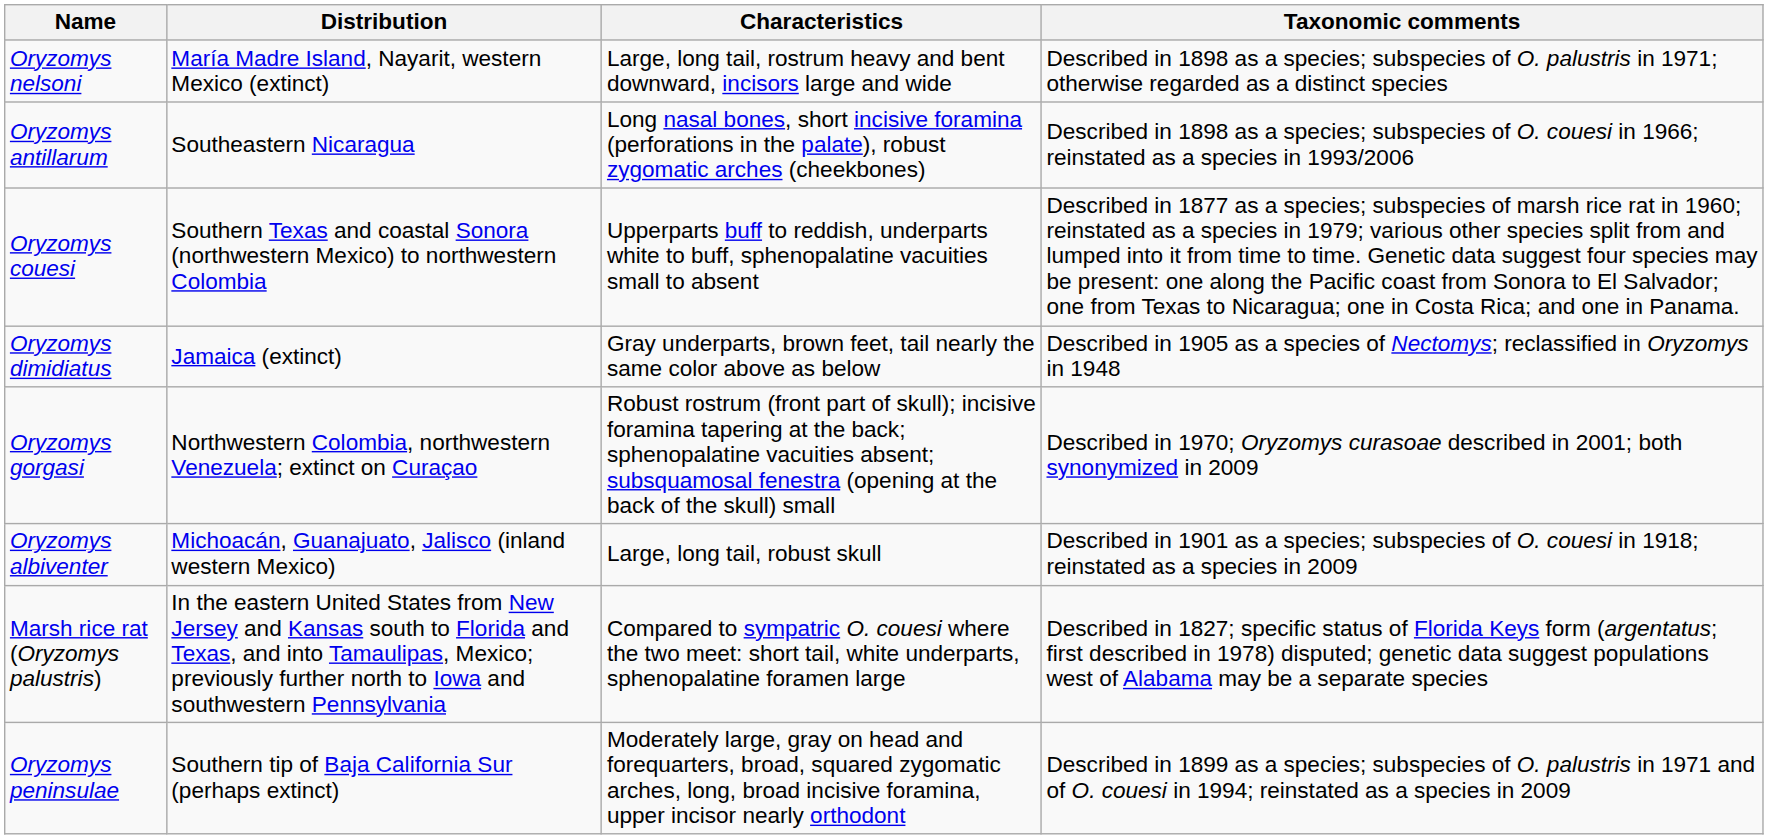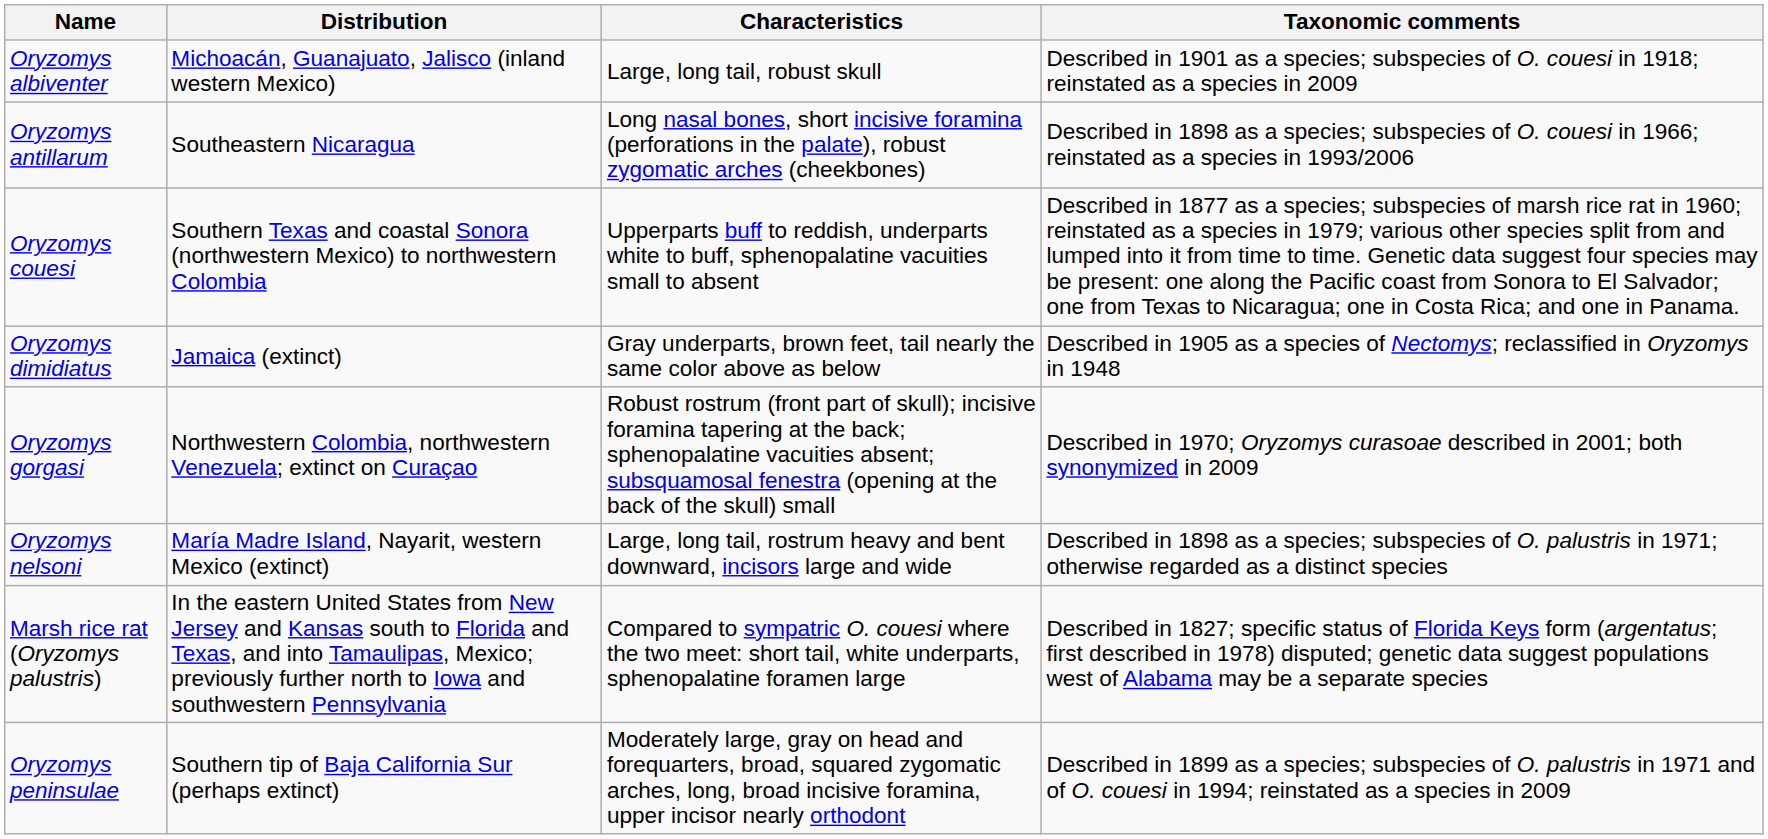 <table class="wikitable">
 <tr>
 <th>Name</th>
 <th>Distribution</th>
 <th>Characteristics</th>
 <th>Taxonomic comments</th>
 </tr>
 <tr>
-<td><em><a href='#'>Oryzomys nelsoni</a></em></td>
-<td><a href='#'>María Madre Island</a>, Nayarit, western Mexico (extinct)</td>
-<td>Large, long tail, rostrum heavy and bent downward, <a href='#'>incisors</a> large and wide</td>
-<td>Described in 1898 as a species; subspecies of <em>O. palustris</em> in 1971; otherwise regarded as a distinct species</td>
+<td><em><a href='#'>Oryzomys albiventer</a></em></td>
+<td><a href='#'>Michoacán</a>, <a href='#'>Guanajuato</a>, <a href='#'>Jalisco</a> (inland western Mexico)</td>
+<td>Large, long tail, robust skull</td>
+<td>Described in 1901 as a species; subspecies of <em>O. couesi</em> in 1918; reinstated as a species in 2009</td>
 </tr>
 <tr>
 <td><em><a href='#'>Oryzomys antillarum</a></em></td>
 <td>Southeastern <a href='#'>Nicaragua</a></td>
 <td>Long <a href='#'>nasal bones</a>, short <a href='#'>incisive foramina</a> (perforations in the <a href='#'>palate</a>), robust <a href='#'>zygomatic arches</a> (cheekbones)</td>
 <td>Described in 1898 as a species; subspecies of <em>O. couesi</em> in 1966; reinstated as a species in 1993/2006</td>
 </tr>
 <tr>
 <td><em><a href='#'>Oryzomys couesi</a></em></td>
 <td>Southern <a href='#'>Texas</a> and coastal <a href='#'>Sonora</a> (northwestern Mexico) to northwestern <a href='#'>Colombia</a></td>
 <td>Upperparts <a href='#'>buff</a> to reddish, underparts white to buff, sphenopalatine vacuities small to absent</td>
 <td>Described in 1877 as a species; subspecies of marsh rice rat in 1960; reinstated as a species in 1979; various other species split from and lumped into it from time to time. Genetic data suggest four species may be present: one along the Pacific coast from Sonora to El Salvador; one from Texas to Nicaragua; one in Costa Rica; and one in Panama.</td>
 </tr>
 <tr>
 <td><em><a href='#'>Oryzomys dimidiatus</a></em></td>
 <td><a href='#'>Jamaica</a> (extinct)</td>
 <td>Gray underparts, brown feet, tail nearly the same color above as below</td>
 <td>Described in 1905 as a species of <em><a href='#'>Nectomys</a></em>; reclassified in <em>Oryzomys</em> in 1948</td>
 </tr>
 <tr>
 <td><em><a href='#'>Oryzomys gorgasi</a></em></td>
 <td>Northwestern <a href='#'>Colombia</a>, northwestern <a href='#'>Venezuela</a>; extinct on <a href='#'>Curaçao</a></td>
 <td>Robust rostrum (front part of skull); incisive foramina tapering at the back; sphenopalatine vacuities absent; <a href='#'>subsquamosal fenestra</a> (opening at the back of the skull) small</td>
 <td>Described in 1970; <em>Oryzomys curasoae</em> described in 2001; both <a href='#'>synonymized</a> in 2009</td>
 </tr>
 <tr>
-<td><em><a href='#'>Oryzomys albiventer</a></em></td>
-<td><a href='#'>Michoacán</a>, <a href='#'>Guanajuato</a>, <a href='#'>Jalisco</a> (inland western Mexico)</td>
-<td>Large, long tail, robust skull</td>
-<td>Described in 1901 as a species; subspecies of <em>O. couesi</em> in 1918; reinstated as a species in 2009</td>
+<td><em><a href='#'>Oryzomys nelsoni</a></em></td>
+<td><a href='#'>María Madre Island</a>, Nayarit, western Mexico (extinct)</td>
+<td>Large, long tail, rostrum heavy and bent downward, <a href='#'>incisors</a> large and wide</td>
+<td>Described in 1898 as a species; subspecies of <em>O. palustris</em> in 1971; otherwise regarded as a distinct species</td>
 </tr>
 <tr>
 <td><a href='#'>Marsh rice rat</a> (<em>Oryzomys palustris</em>)</td>
 <td>In the eastern United States from <a href='#'>New Jersey</a> and <a href='#'>Kansas</a> south to <a href='#'>Florida</a> and <a href='#'>Texas</a>, and into <a href='#'>Tamaulipas</a>, Mexico; previously further north to <a href='#'>Iowa</a> and southwestern <a href='#'>Pennsylvania</a></td>
 <td>Compared to <a href='#'>sympatric</a> <em>O. couesi</em> where the two meet: short tail, white underparts, sphenopalatine foramen large</td>
 <td>Described in 1827; specific status of <a href='#'>Florida Keys</a> form (<em>argentatus</em>; first described in 1978) disputed; genetic data suggest populations west of <a href='#'>Alabama</a> may be a separate species</td>
 </tr>
 <tr>
 <td><em><a href='#'>Oryzomys peninsulae</a></em></td>
 <td>Southern tip of <a href='#'>Baja California Sur</a> (perhaps extinct)</td>
 <td>Moderately large, gray on head and forequarters, broad, squared zygomatic arches, long, broad incisive foramina, upper incisor nearly <a href='#'>orthodont</a></td>
 <td>Described in 1899 as a species; subspecies of <em>O. palustris</em> in 1971 and of <em>O. couesi</em> in 1994; reinstated as a species in 2009</td>
 </tr>
 </table>
